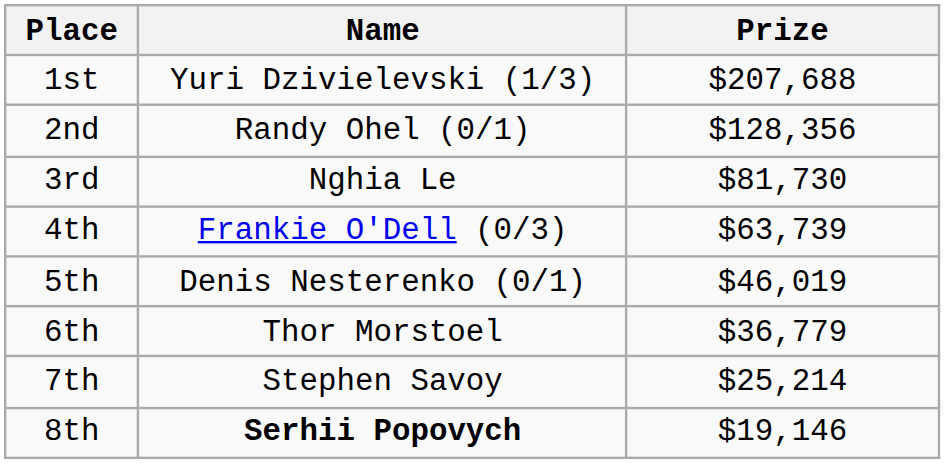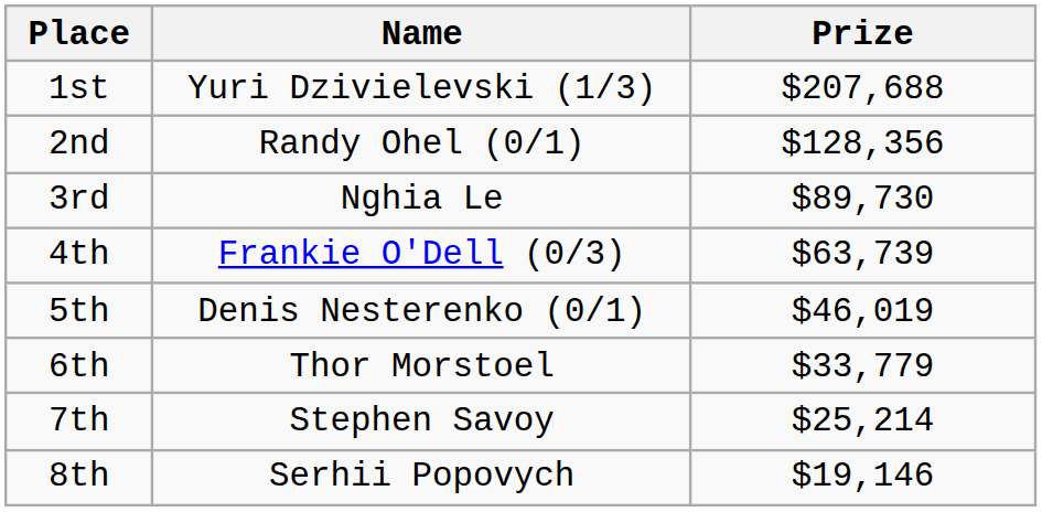 <table class="wikitable">
 <tr>
 <th width="50">Place</th>
 <th width="200">Name</th>
 <th width="125">Prize</th>
 </tr>
 <tr>
 <td align = "center">1st</td>
 <td align = "center"> Yuri Dzivielevski (1/3)</td>
 <td align = "center">$207,688</td>
 </tr>
 <tr>
 <td align = "center">2nd</td>
 <td align = "center"> Randy Ohel (0/1)</td>
 <td align = "center">$128,356</td>
 </tr>
 <tr>
 <td align = "center">3rd</td>
 <td align = "center"> Nghia Le</td>
-<td align = "center">$81,730</td>
+<td align = "center">$89,730</td>
 </tr>
 <tr>
 <td align = "center">4th</td>
 <td align = "center"> <a href='#'>Frankie O'Dell</a> (0/3)</td>
 <td align = "center">$63,739</td>
 </tr>
 <tr>
 <td align = "center">5th</td>
 <td align = "center"> Denis Nesterenko (0/1)</td>
 <td align = "center">$46,019</td>
 </tr>
 <tr>
 <td align = "center">6th</td>
 <td align = "center"> Thor Morstoel</td>
-<td align = "center">$36,779</td>
+<td align = "center">$33,779</td>
 </tr>
 <tr>
 <td align = "center">7th</td>
 <td align = "center"> Stephen Savoy</td>
 <td align = "center">$25,214</td>
 </tr>
 <tr>
 <td align = "center">8th</td>
-<td align = "center"><strong> Serhii Popovych</strong></td>
+<td align = "center"> Serhii Popovych</td>
 <td align = "center">$19,146</td>
 </tr>
 </table>
